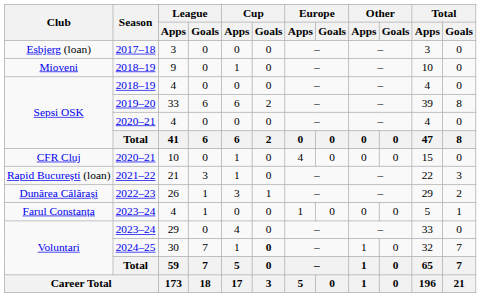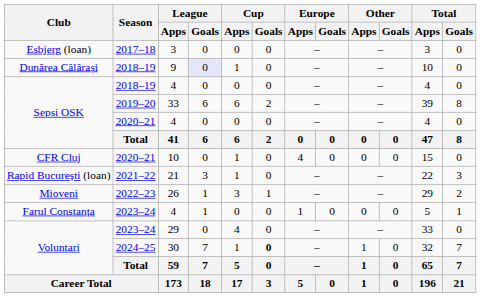 <table class="wikitable" style="font-size:100%; text-align: center;">
 <tr>
 <th rowspan="2">Club</th>
 <th rowspan="2">Season</th>
 <th colspan="2">League</th>
 <th colspan="2">Cup</th>
 <th colspan="2">Europe</th>
 <th colspan="2">Other</th>
 <th colspan="2">Total</th>
 </tr>
 <tr>
 <th>Apps</th>
 <th>Goals</th>
 <th>Apps</th>
 <th>Goals</th>
 <th>Apps</th>
 <th>Goals</th>
 <th>Apps</th>
 <th>Goals</th>
 <th>Apps</th>
 <th>Goals</th>
 </tr>
 <tr>
 <td><a href='#'>Esbjerg</a> (loan)</td>
 <td><a href='#'>2017–18</a></td>
 <td>3</td>
 <td>0</td>
 <td>0</td>
 <td>0</td>
 <td colspan="2">–</td>
 <td colspan="2">–</td>
 <td>3</td>
 <td>0</td>
 </tr>
 <tr>
-<td><a href='#'>Mioveni</a></td>
+<td><a href='#'>Dunărea Călărași</a></td>
 <td><a href='#'>2018–19</a></td>
 <td>9</td>
-<td>0</td>
+<td style="background: lavender;">0</td>
 <td>1</td>
 <td>0</td>
 <td colspan="2">–</td>
 <td colspan="2">–</td>
 <td>10</td>
 <td>0</td>
 </tr>
 <tr>
 <td rowspan="4"><a href='#'>Sepsi OSK</a></td>
 <td><a href='#'>2018–19</a></td>
 <td>4</td>
 <td>0</td>
 <td>0</td>
 <td>0</td>
 <td colspan="2">–</td>
 <td colspan="2">–</td>
 <td>4</td>
 <td>0</td>
 </tr>
 <tr>
 <td><a href='#'>2019–20</a></td>
 <td>33</td>
 <td>6</td>
 <td>6</td>
 <td>2</td>
 <td colspan="2">–</td>
 <td colspan="2">–</td>
 <td>39</td>
 <td>8</td>
 </tr>
 <tr>
 <td><a href='#'>2020–21</a></td>
 <td>4</td>
 <td>0</td>
 <td>0</td>
 <td>0</td>
 <td colspan="2">–</td>
 <td colspan="2">–</td>
 <td>4</td>
 <td>0</td>
 </tr>
 <tr>
 <th>Total</th>
 <th>41</th>
 <th>6</th>
 <th>6</th>
 <th>2</th>
 <th>0</th>
 <th>0</th>
 <th>0</th>
 <th>0</th>
 <th>47</th>
 <th>8</th>
 </tr>
 <tr>
 <td><a href='#'>CFR Cluj</a></td>
 <td><a href='#'>2020–21</a></td>
 <td>10</td>
 <td>0</td>
 <td>1</td>
 <td>0</td>
 <td>4</td>
 <td>0</td>
 <td>0</td>
 <td>0</td>
 <td>15</td>
 <td>0</td>
 </tr>
 <tr>
 <td><a href='#'>Rapid București</a> (loan)</td>
 <td><a href='#'>2021–22</a></td>
 <td>21</td>
 <td>3</td>
 <td>1</td>
 <td>0</td>
 <td colspan="2">–</td>
 <td colspan="2">–</td>
 <td>22</td>
 <td>3</td>
 </tr>
 <tr>
-<td><a href='#'>Dunărea Călărași</a></td>
+<td><a href='#'>Mioveni</a></td>
 <td><a href='#'>2022–23</a></td>
 <td>26</td>
 <td>1</td>
 <td>3</td>
 <td>1</td>
 <td colspan="2">–</td>
 <td colspan="2">–</td>
 <td>29</td>
 <td>2</td>
 </tr>
 <tr>
 <td><a href='#'>Farul Constanța</a></td>
 <td><a href='#'>2023–24</a></td>
 <td>4</td>
 <td>1</td>
 <td>0</td>
 <td>0</td>
 <td>1</td>
 <td>0</td>
 <td>0</td>
 <td>0</td>
 <td>5</td>
 <td>1</td>
 </tr>
 <tr>
 <td rowspan="3"><a href='#'>Voluntari</a></td>
 <td><a href='#'>2023–24</a></td>
 <td>29</td>
 <td>0</td>
 <td>4</td>
 <td>0</td>
 <td colspan="2">–</td>
 <td colspan="2">–</td>
 <td>33</td>
 <td>0</td>
 </tr>
 <tr>
 <td><a href='#'>2024–25</a></td>
 <td>30</td>
 <td>7</td>
 <td>1</td>
 <td><strong>0</strong></td>
 <td colspan="2">–</td>
 <td>1</td>
 <td>0</td>
 <td>32</td>
 <td>7</td>
 </tr>
 <tr>
 <th>Total</th>
 <th>59</th>
 <th>7</th>
 <th>5</th>
 <th>0</th>
 <th colspan="2">–</th>
 <th>1</th>
 <th>0</th>
 <th>65</th>
 <th>7</th>
 </tr>
 <tr>
 <th colspan="2">Career Total</th>
 <th>173</th>
 <th>18</th>
 <th>17</th>
 <th>3</th>
 <th>5</th>
 <th>0</th>
 <th>1</th>
 <th>0</th>
 <th>196</th>
 <th>21</th>
 </tr>
 </table>
